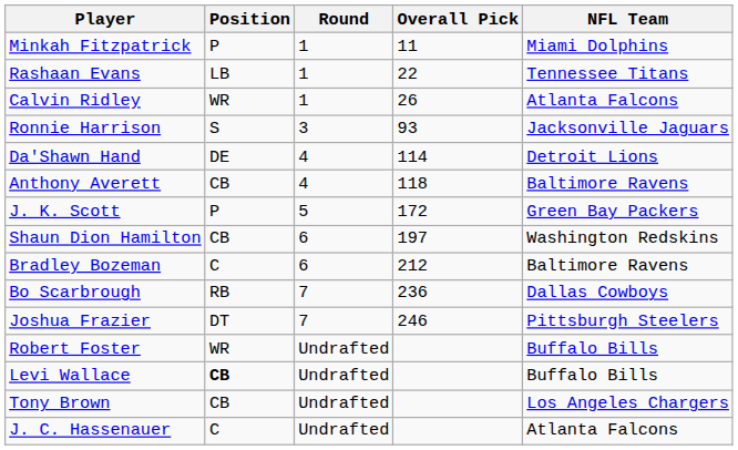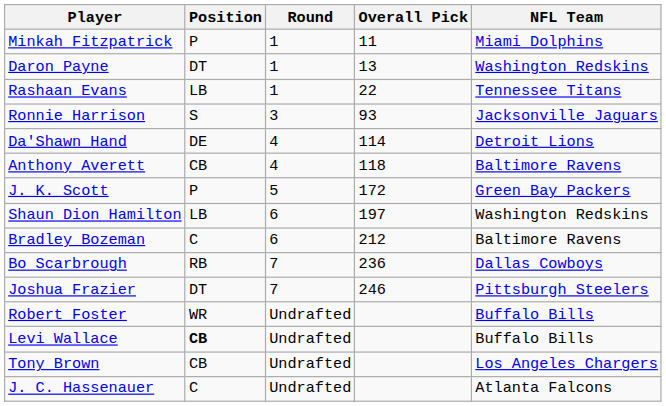 <table class="wikitable">
 <tr>
 <th style=>Player</th>
 <th style=>Position</th>
 <th style=>Round</th>
 <th style=>Overall Pick</th>
 <th style=>NFL Team</th>
 </tr>
 <tr>
 <td><a href='#'>Minkah Fitzpatrick</a></td>
 <td>P</td>
 <td>1</td>
 <td>11</td>
 <td><a href='#'>Miami Dolphins</a></td>
 </tr>
 <tr>
+<td><a href='#'>Daron Payne</a></td>
+<td>DT</td>
+<td>1</td>
+<td>13</td>
+<td><a href='#'>Washington Redskins</a></td>
+</tr>
+<tr>
 <td><a href='#'>Rashaan Evans</a></td>
 <td>LB</td>
 <td>1</td>
 <td>22</td>
 <td><a href='#'>Tennessee Titans</a></td>
-</tr>
-<tr>
-<td><a href='#'>Calvin Ridley</a></td>
-<td>WR</td>
-<td>1</td>
-<td>26</td>
-<td><a href='#'>Atlanta Falcons</a></td>
 </tr>
 <tr>
 <td><a href='#'>Ronnie Harrison</a></td>
 <td>S</td>
 <td>3</td>
 <td>93</td>
 <td><a href='#'>Jacksonville Jaguars</a></td>
 </tr>
 <tr>
 <td><a href='#'>Da'Shawn Hand</a></td>
 <td>DE</td>
 <td>4</td>
 <td>114</td>
 <td><a href='#'>Detroit Lions</a></td>
 </tr>
 <tr>
 <td><a href='#'>Anthony Averett</a></td>
 <td>CB</td>
 <td>4</td>
 <td>118</td>
 <td><a href='#'>Baltimore Ravens</a></td>
 </tr>
 <tr>
 <td><a href='#'>J. K. Scott</a></td>
 <td>P</td>
 <td>5</td>
 <td>172</td>
 <td><a href='#'>Green Bay Packers</a></td>
 </tr>
 <tr>
 <td><a href='#'>Shaun Dion Hamilton</a></td>
-<td>CB</td>
+<td>LB</td>
 <td>6</td>
 <td>197</td>
 <td>Washington Redskins</td>
 </tr>
 <tr>
 <td><a href='#'>Bradley Bozeman</a></td>
 <td>C</td>
 <td>6</td>
 <td>212</td>
 <td>Baltimore Ravens</td>
 </tr>
 <tr>
 <td><a href='#'>Bo Scarbrough</a></td>
 <td>RB</td>
 <td>7</td>
 <td>236</td>
 <td><a href='#'>Dallas Cowboys</a></td>
 </tr>
 <tr>
 <td><a href='#'>Joshua Frazier</a></td>
 <td>DT</td>
 <td>7</td>
 <td>246</td>
 <td><a href='#'>Pittsburgh Steelers</a></td>
 </tr>
 <tr>
 <td><a href='#'>Robert Foster</a></td>
 <td>WR</td>
 <td>Undrafted</td>
 <td> </td>
 <td><a href='#'>Buffalo Bills</a></td>
 </tr>
 <tr>
 <td><a href='#'>Levi Wallace</a></td>
 <td><strong>CB</strong></td>
 <td>Undrafted</td>
 <td> </td>
 <td>Buffalo Bills</td>
 </tr>
 <tr>
 <td><a href='#'>Tony Brown</a></td>
 <td>CB</td>
 <td>Undrafted</td>
 <td> </td>
 <td><a href='#'>Los Angeles Chargers</a></td>
 </tr>
 <tr>
 <td><a href='#'>J. C. Hassenauer</a></td>
 <td>C</td>
 <td>Undrafted</td>
 <td> </td>
 <td>Atlanta Falcons</td>
 </tr>
 </table>
